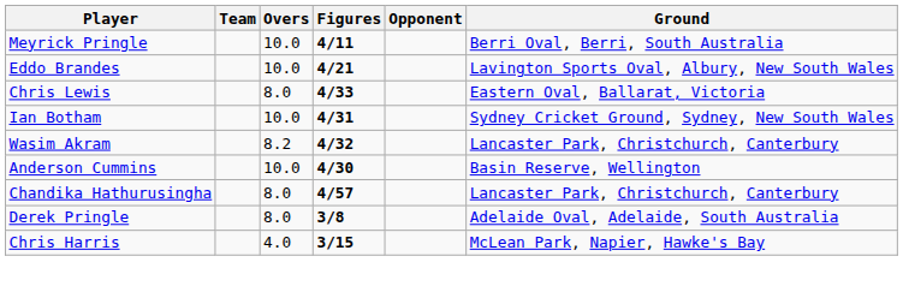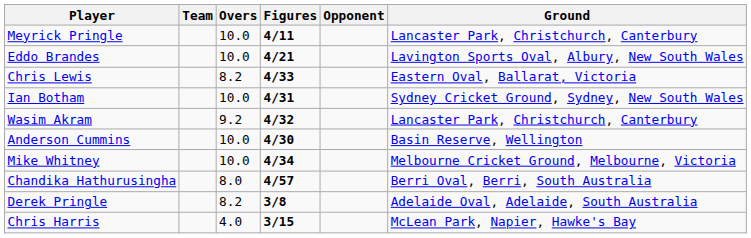 <table class="wikitable sortable">
 <tr>
 <th>Player</th>
 <th>Team</th>
 <th>Overs</th>
 <th>Figures</th>
 <th>Opponent</th>
 <th>Ground</th>
 </tr>
 <tr>
 <td><a href='#'>Meyrick Pringle</a></td>
 <td></td>
 <td>10.0</td>
 <td><strong>4/11</strong></td>
 <td></td>
-<td><a href='#'>Berri Oval</a>, <a href='#'>Berri</a>, <a href='#'>South Australia</a></td>
+<td><a href='#'>Lancaster Park</a>, <a href='#'>Christchurch</a>, <a href='#'>Canterbury</a></td>
 </tr>
 <tr>
 <td><a href='#'>Eddo Brandes</a></td>
 <td></td>
 <td>10.0</td>
 <td><strong>4/21</strong></td>
 <td></td>
 <td><a href='#'>Lavington Sports Oval</a>, <a href='#'>Albury</a>, <a href='#'>New South Wales</a></td>
 </tr>
 <tr>
 <td><a href='#'>Chris Lewis</a></td>
 <td></td>
-<td>8.0</td>
+<td>8.2</td>
 <td><strong>4/33</strong></td>
 <td></td>
 <td><a href='#'>Eastern Oval</a>, <a href='#'>Ballarat, Victoria</a></td>
 </tr>
 <tr>
 <td><a href='#'>Ian Botham</a></td>
 <td></td>
 <td>10.0</td>
 <td><strong>4/31</strong></td>
 <td></td>
 <td><a href='#'>Sydney Cricket Ground</a>, <a href='#'>Sydney</a>, <a href='#'>New South Wales</a></td>
 </tr>
 <tr>
 <td><a href='#'>Wasim Akram</a></td>
 <td></td>
-<td>8.2</td>
+<td>9.2</td>
 <td><strong>4/32</strong></td>
 <td></td>
 <td><a href='#'>Lancaster Park</a>, <a href='#'>Christchurch</a>, <a href='#'>Canterbury</a></td>
 </tr>
 <tr>
 <td><a href='#'>Anderson Cummins</a></td>
 <td></td>
 <td>10.0</td>
 <td><strong>4/30</strong></td>
 <td></td>
 <td><a href='#'>Basin Reserve</a>, <a href='#'>Wellington</a></td>
 </tr>
 <tr>
+<td><a href='#'>Mike Whitney</a></td>
+<td></td>
+<td>10.0</td>
+<td><strong>4/34</strong></td>
+<td></td>
+<td><a href='#'>Melbourne Cricket Ground</a>, <a href='#'>Melbourne</a>, <a href='#'>Victoria</a></td>
+</tr>
+<tr>
 <td><a href='#'>Chandika Hathurusingha</a></td>
 <td></td>
 <td>8.0</td>
 <td><strong>4/57</strong></td>
 <td></td>
-<td><a href='#'>Lancaster Park</a>, <a href='#'>Christchurch</a>, <a href='#'>Canterbury</a></td>
+<td><a href='#'>Berri Oval</a>, <a href='#'>Berri</a>, <a href='#'>South Australia</a></td>
 </tr>
 <tr>
 <td><a href='#'>Derek Pringle</a></td>
 <td></td>
-<td>8.0</td>
+<td>8.2</td>
 <td><strong>3/8</strong></td>
 <td></td>
 <td><a href='#'>Adelaide Oval</a>, <a href='#'>Adelaide</a>, <a href='#'>South Australia</a></td>
 </tr>
 <tr>
 <td><a href='#'>Chris Harris</a></td>
 <td></td>
 <td>4.0</td>
 <td><strong>3/15</strong></td>
 <td></td>
 <td><a href='#'>McLean Park</a>, <a href='#'>Napier</a>, <a href='#'>Hawke's Bay</a></td>
 </tr>
 </table>
